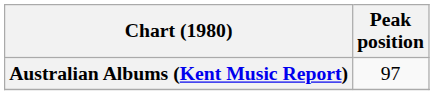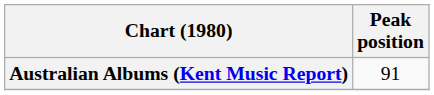 <table class="wikitable sortable plainrowheaders" style="text-align:center;" border="1">
 <tr>
 <th scope="col">Chart (1980)</th>
 <th scope="col">Peak<br>position</th>
 </tr>
 <tr>
 <th scope="row">Australian Albums (<a href='#'>Kent Music Report</a>)</th>
-<td style="text-align:center;">97</td>
+<td style="text-align:center;">91</td>
 </tr>
 <tr>
 </tr>
 <tr>
 </tr>
 </table>
